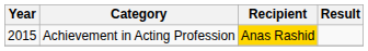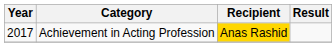 <table class="wikitable">
 <tr>
 <th>Year</th>
 <th>Category</th>
 <th>Recipient</th>
 <th>Result</th>
 </tr>
 <tr>
-<td>2015</td>
+<td>2017</td>
 <td>Achievement in Acting Profession</td>
 <td style="background: gold;">Anas Rashid</td>
 <td></td>
 </tr>
 <tr>
 </tr>
 </table>
